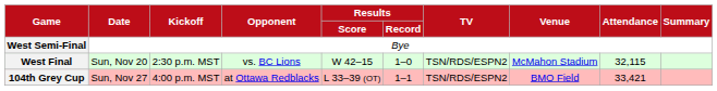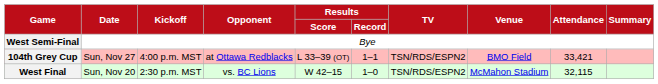 <table class="wikitable" style="font-size: 95%;">
 <tr>
 <th style="background:#BD0D18;color:#FFFFFF;" rowspan=2>Game</th>
 <th style="background:#BD0D18;color:#FFFFFF;" rowspan=2>Date</th>
 <th style="background:#BD0D18;color:#FFFFFF;" rowspan=2>Kickoff</th>
 <th style="background:#BD0D18;color:#FFFFFF;" rowspan=2>Opponent</th>
 <th style="background:#BD0D18;color:#FFFFFF;" colspan=2>Results</th>
 <th style="background:#BD0D18;color:#FFFFFF;" rowspan=2>TV</th>
 <th style="background:#BD0D18;color:#FFFFFF;" rowspan=2>Venue</th>
 <th style="background:#BD0D18;color:#FFFFFF;" rowspan=2>Attendance</th>
 <th style="background:#BD0D18;color:#FFFFFF;" rowspan=2>Summary</th>
 </tr>
 <tr>
 <th style="background:#BD0D18;color:#FFFFFF;">Score</th>
 <th style="background:#BD0D18;color:#FFFFFF;">Record</th>
 </tr>
 <tr align="center" bgcolor="#ffffff">
 <th align="center"><strong>West Semi-Final</strong></th>
 <td colspan=9 align="center" valign="middle"><em>Bye</em></td>
 </tr>
+<tr align="center" bgcolor="#ffbbbb">
+<th align="center"><strong>104th Grey Cup</strong></th>
+<td align="center">Sun, Nov 27</td>
+<td align="center">4:00 p.m. MST</td>
+<td align="center">at <a href='#'>Ottawa Redblacks</a></td>
+<td align="center">L 33–39 <small>(OT)</small></td>
+<td align="center">1–1</td>
+<td align="center">TSN/RDS/ESPN2</td>
+<td align="center"><a href='#'>BMO Field</a></td>
+<td align="center">33,421</td>
+<td align="center"></td>
+</tr>
 <tr align="center" bgcolor="#ddffdd">
 <th align="center"><strong>West Final</strong></th>
 <td align="center">Sun, Nov 20</td>
 <td align="center">2:30 p.m. MST</td>
 <td align="center">vs. <a href='#'>BC Lions</a></td>
 <td align="center">W 42–15</td>
 <td align="center">1–0</td>
 <td align="center">TSN/RDS/ESPN2</td>
 <td align="center"><a href='#'>McMahon Stadium</a></td>
 <td align="center">32,115</td>
 <td align="center"></td>
 </tr>
-<tr align="center" bgcolor="#ffbbbb">
-<th align="center"><strong>104th Grey Cup</strong></th>
-<td align="center">Sun, Nov 27</td>
-<td align="center">4:00 p.m. MST</td>
-<td align="center">at <a href='#'>Ottawa Redblacks</a></td>
-<td align="center">L 33–39 <small>(OT)</small></td>
-<td align="center">1–1</td>
-<td align="center">TSN/RDS/ESPN2</td>
-<td align="center"><a href='#'>BMO Field</a></td>
-<td align="center">33,421</td>
-<td align="center"></td>
-</tr>
 </table>
